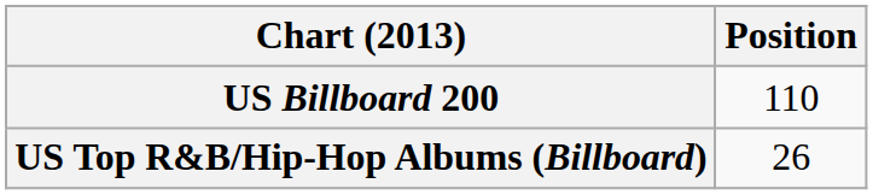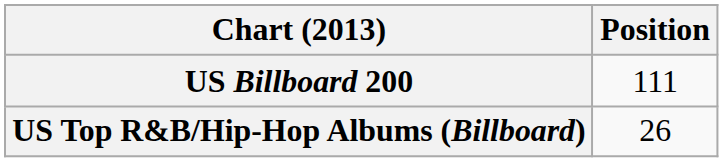 <table class="wikitable sortable plainrowheaders">
 <tr>
 <th scope="col">Chart (2013)</th>
 <th scope="col">Position</th>
 </tr>
 <tr>
 <th scope="row">US <em>Billboard</em> 200</th>
-<td style="text-align:center;">110</td>
+<td style="text-align:center;">111</td>
 </tr>
 <tr>
 <th scope="row">US Top R&B/Hip-Hop Albums (<em>Billboard</em>)</th>
 <td style="text-align:center;">26</td>
 </tr>
 </table>
